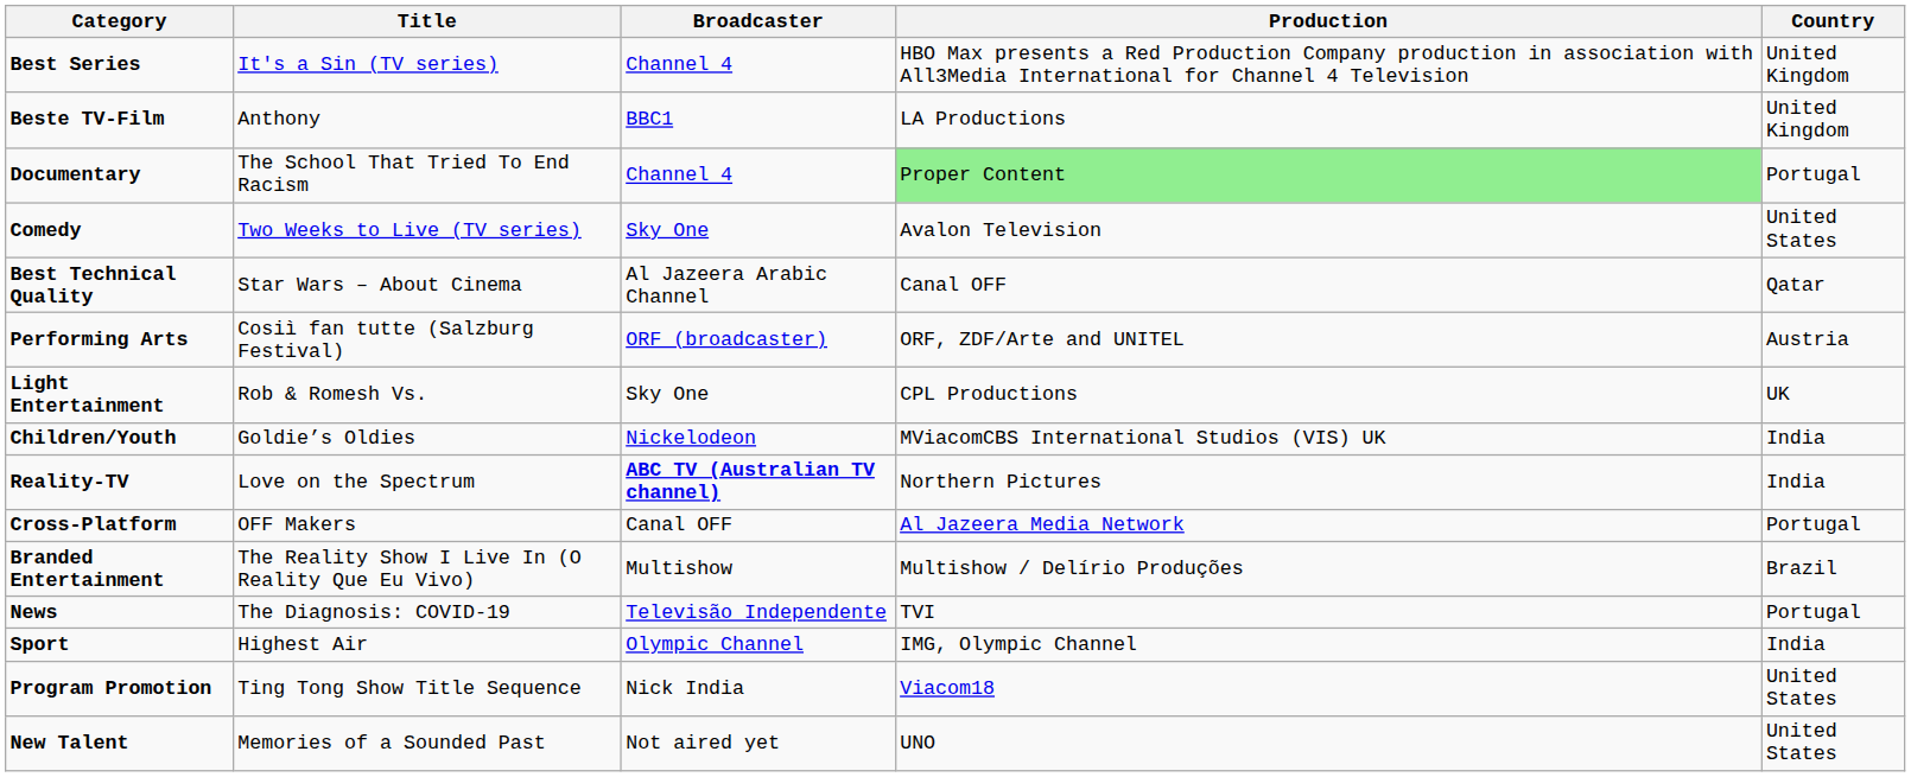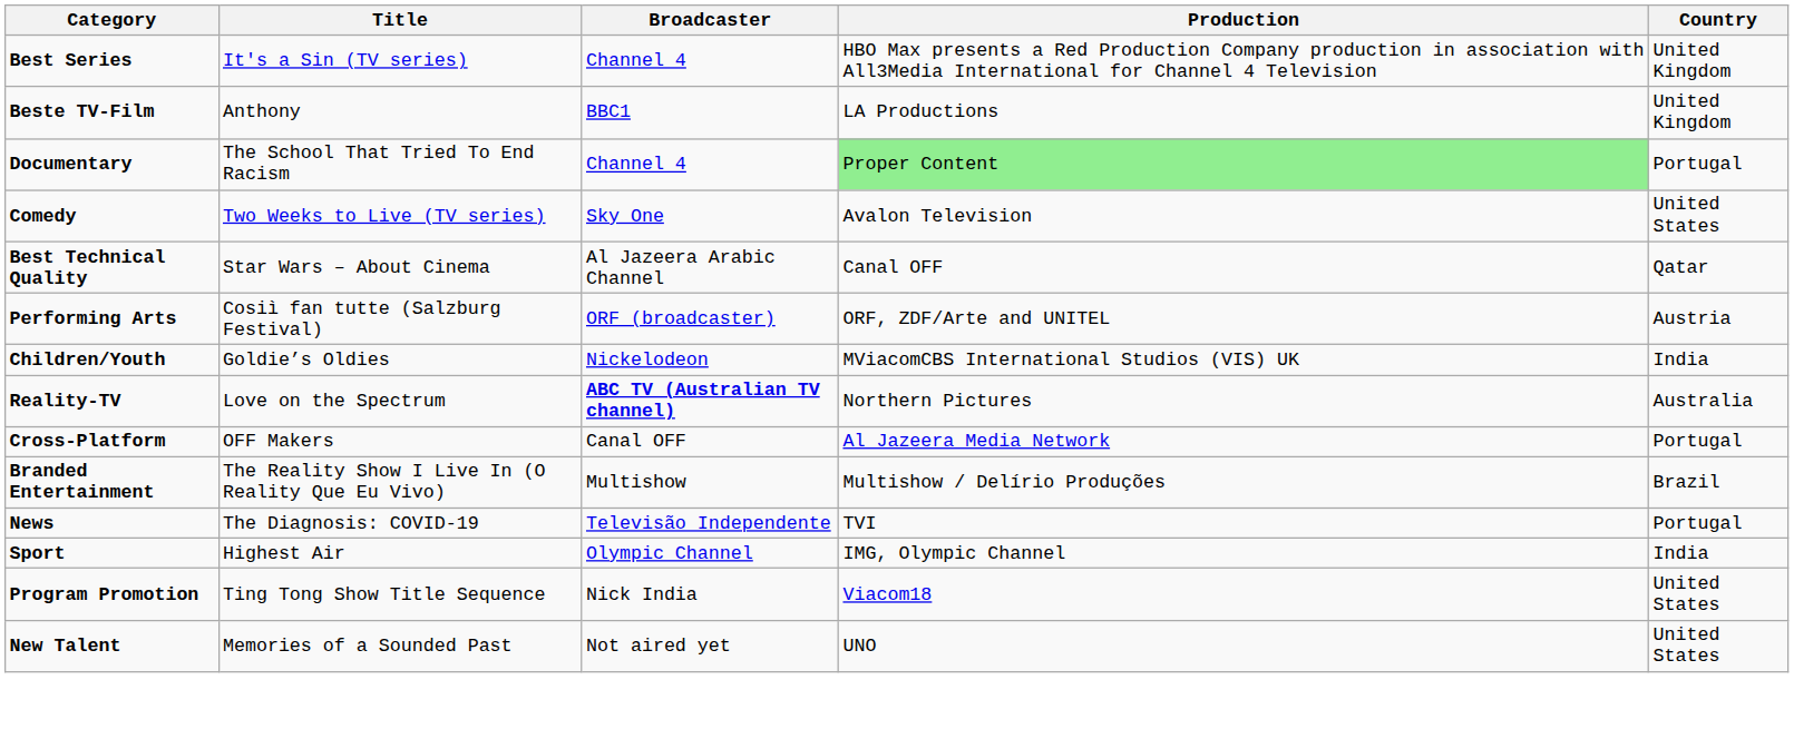 <table class="wikitable">
 <tr>
 <th>Category</th>
 <th>Title</th>
 <th>Broadcaster</th>
 <th>Production</th>
 <th>Country</th>
 </tr>
 <tr>
 <td><strong>Best Series</strong></td>
 <td><a href='#'>It's a Sin (TV series)</a></td>
 <td><a href='#'>Channel 4</a></td>
 <td>HBO Max presents a Red Production Company production in association with All3Media International for Channel 4 Television</td>
 <td>United Kingdom</td>
 </tr>
 <tr>
 <td><strong>Beste TV-Film</strong></td>
 <td>Anthony</td>
 <td><a href='#'>BBC1</a></td>
 <td>LA Productions</td>
 <td>United Kingdom</td>
 </tr>
 <tr>
 <td><strong>Documentary</strong></td>
 <td>The School That Tried To End Racism</td>
 <td><a href='#'>Channel 4</a></td>
 <td style="background: lightgreen;">Proper Content</td>
 <td>Portugal</td>
 </tr>
 <tr>
 <td><strong>Comedy</strong></td>
 <td><a href='#'>Two Weeks to Live (TV series)</a></td>
 <td><a href='#'>Sky One</a></td>
 <td>Avalon Television</td>
 <td>United States</td>
 </tr>
 <tr>
 <td><strong>Best Technical Quality</strong></td>
 <td>Star Wars – About Cinema</td>
 <td>Al Jazeera Arabic Channel</td>
 <td>Canal OFF</td>
 <td>Qatar</td>
 </tr>
 <tr>
 <td><strong>Performing Arts</strong></td>
 <td>Cosiì fan tutte (Salzburg Festival)</td>
 <td><a href='#'>ORF (broadcaster)</a></td>
 <td>ORF, ZDF/Arte and UNITEL</td>
 <td>Austria</td>
 </tr>
 <tr>
-<td><strong>Light Entertainment</strong></td>
-<td>Rob & Romesh Vs.</td>
-<td>Sky One</td>
-<td>CPL Productions</td>
-<td>UK</td>
-</tr>
-<tr>
 <td><strong>Children/Youth</strong></td>
 <td>Goldie’s Oldies</td>
 <td><a href='#'>Nickelodeon</a></td>
 <td>MViacomCBS International Studios (VIS) UK</td>
 <td>India</td>
 </tr>
 <tr>
 <td><strong>Reality-TV</strong></td>
 <td>Love on the Spectrum</td>
 <td><strong><a href='#'>ABC TV (Australian TV channel)</a></strong></td>
 <td>Northern Pictures</td>
-<td>India</td>
+<td>Australia</td>
 </tr>
 <tr>
 <td><strong>Cross-Platform</strong></td>
 <td>OFF Makers</td>
 <td>Canal OFF</td>
 <td><a href='#'>Al Jazeera Media Network</a></td>
 <td>Portugal</td>
 </tr>
 <tr>
 <td><strong>Branded Entertainment</strong></td>
 <td>The Reality Show I Live In (O Reality Que Eu Vivo)</td>
 <td>Multishow</td>
 <td>Multishow / Delírio Produções</td>
 <td>Brazil</td>
 </tr>
 <tr>
 <td><strong>News</strong></td>
 <td>The Diagnosis: COVID-19</td>
 <td><a href='#'>Televisão Independente</a></td>
 <td>TVI</td>
 <td>Portugal</td>
 </tr>
 <tr>
 <td><strong>Sport</strong></td>
 <td>Highest Air</td>
 <td><a href='#'>Olympic Channel</a></td>
 <td>IMG, Olympic Channel</td>
 <td>India</td>
 </tr>
 <tr>
 <td><strong>Program Promotion</strong></td>
 <td>Ting Tong Show Title Sequence</td>
 <td>Nick India</td>
 <td><a href='#'>Viacom18</a></td>
 <td>United States</td>
 </tr>
 <tr>
 <td><strong>New Talent</strong></td>
 <td>Memories of a Sounded Past</td>
 <td>Not aired yet</td>
 <td>UNO</td>
 <td>United States</td>
 </tr>
 </table>
